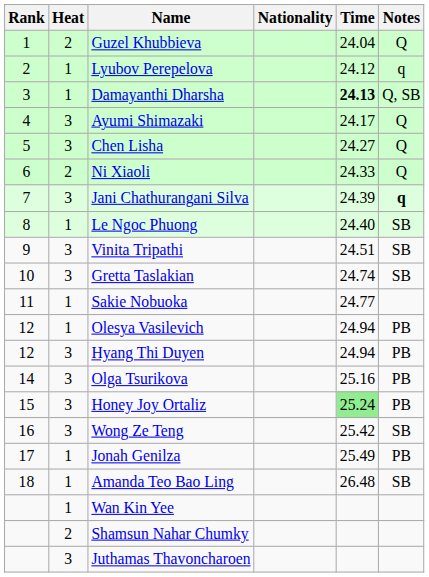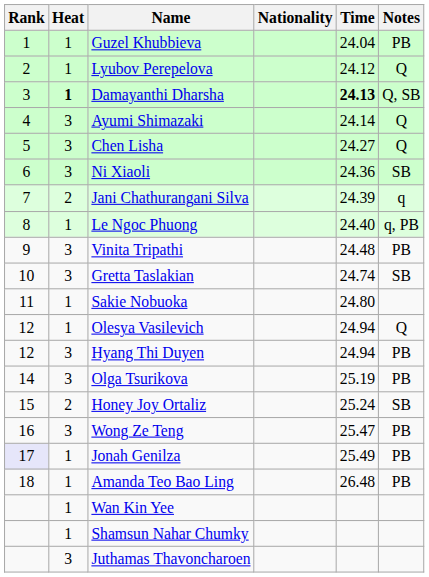 <table class="wikitable sortable" style="text-align:center; font-size:95%">
 <tr>
 <th>Rank</th>
 <th>Heat</th>
 <th>Name</th>
 <th>Nationality</th>
 <th>Time</th>
 <th>Notes</th>
 </tr>
 <tr bgcolor=ccffcc>
 <td>1</td>
-<td>2</td>
+<td>1</td>
 <td align=left><a href='#'>Guzel Khubbieva</a></td>
 <td align=left></td>
 <td>24.04</td>
-<td>Q</td>
+<td>PB</td>
 </tr>
 <tr bgcolor=ccffcc>
 <td>2</td>
 <td>1</td>
 <td align=left><a href='#'>Lyubov Perepelova</a></td>
 <td align=left></td>
 <td>24.12</td>
-<td>q</td>
+<td>Q</td>
 </tr>
 <tr bgcolor=ccffcc>
 <td>3</td>
-<td>1</td>
+<td><strong>1</strong></td>
 <td align=left><a href='#'>Damayanthi Dharsha</a></td>
 <td align=left></td>
 <td><strong>24.13</strong></td>
 <td>Q, SB</td>
 </tr>
 <tr bgcolor=ccffcc>
 <td>4</td>
 <td>3</td>
 <td align=left><a href='#'>Ayumi Shimazaki</a></td>
 <td align=left></td>
-<td>24.17</td>
+<td>24.14</td>
 <td>Q</td>
 </tr>
 <tr bgcolor=ccffcc>
 <td>5</td>
 <td>3</td>
 <td align=left><a href='#'>Chen Lisha</a></td>
 <td align=left></td>
 <td>24.27</td>
 <td>Q</td>
 </tr>
 <tr bgcolor=ccffcc>
 <td>6</td>
-<td>2</td>
+<td>3</td>
 <td align=left><a href='#'>Ni Xiaoli</a></td>
 <td align=left></td>
-<td>24.33</td>
-<td>Q</td>
+<td>24.36</td>
+<td>SB</td>
 </tr>
 <tr bgcolor=ddffdd>
 <td>7</td>
-<td>3</td>
+<td>2</td>
 <td align=left><a href='#'>Jani Chathurangani Silva</a></td>
 <td align=left></td>
 <td>24.39</td>
-<td><strong>q</strong></td>
+<td>q</td>
 </tr>
 <tr bgcolor=ddffdd>
 <td>8</td>
 <td>1</td>
 <td align=left><a href='#'>Le Ngoc Phuong</a></td>
 <td align=left></td>
 <td>24.40</td>
-<td>SB</td>
+<td>q, PB</td>
 </tr>
 <tr>
 <td>9</td>
 <td>3</td>
 <td align=left><a href='#'>Vinita Tripathi</a></td>
 <td align=left></td>
-<td>24.51</td>
-<td>SB</td>
+<td>24.48</td>
+<td>PB</td>
 </tr>
 <tr>
 <td>10</td>
 <td>3</td>
 <td align=left><a href='#'>Gretta Taslakian</a></td>
 <td align=left></td>
 <td>24.74</td>
 <td>SB</td>
 </tr>
 <tr>
 <td>11</td>
 <td>1</td>
 <td align=left><a href='#'>Sakie Nobuoka</a></td>
 <td align=left></td>
-<td>24.77</td>
+<td>24.80</td>
 <td></td>
 </tr>
 <tr>
 <td>12</td>
 <td>1</td>
 <td align=left><a href='#'>Olesya Vasilevich</a></td>
 <td align=left></td>
 <td>24.94</td>
-<td>PB</td>
+<td>Q</td>
 </tr>
 <tr>
 <td>12</td>
 <td>3</td>
 <td align=left><a href='#'>Hyang Thi Duyen</a></td>
 <td align=left></td>
 <td>24.94</td>
 <td>PB</td>
 </tr>
 <tr>
 <td>14</td>
 <td>3</td>
 <td align=left><a href='#'>Olga Tsurikova</a></td>
 <td align=left></td>
-<td>25.16</td>
+<td>25.19</td>
 <td>PB</td>
 </tr>
 <tr>
 <td>15</td>
-<td>3</td>
+<td>2</td>
 <td align=left><a href='#'>Honey Joy Ortaliz</a></td>
 <td align=left></td>
-<td style="background: lightgreen;">25.24</td>
-<td>PB</td>
+<td>25.24</td>
+<td>SB</td>
 </tr>
 <tr>
 <td>16</td>
 <td>3</td>
 <td align=left><a href='#'>Wong Ze Teng</a></td>
 <td align=left></td>
-<td>25.42</td>
-<td>SB</td>
+<td>25.47</td>
+<td>PB</td>
 </tr>
 <tr>
-<td>17</td>
+<td style="background: lavender;">17</td>
 <td>1</td>
 <td align=left><a href='#'>Jonah Genilza</a></td>
 <td align=left></td>
 <td>25.49</td>
 <td>PB</td>
 </tr>
 <tr>
 <td>18</td>
 <td>1</td>
 <td align=left><a href='#'>Amanda Teo Bao Ling</a></td>
 <td align=left></td>
 <td>26.48</td>
-<td>SB</td>
+<td>PB</td>
 </tr>
 <tr>
 <td></td>
 <td>1</td>
 <td align=left><a href='#'>Wan Kin Yee</a></td>
 <td align=left></td>
 <td></td>
 <td></td>
 </tr>
 <tr>
 <td></td>
-<td>2</td>
+<td>1</td>
 <td align=left><a href='#'>Shamsun Nahar Chumky</a></td>
 <td align=left></td>
 <td></td>
 <td></td>
 </tr>
 <tr>
 <td></td>
 <td>3</td>
 <td align=left><a href='#'>Juthamas Thavoncharoen</a></td>
 <td align=left></td>
 <td></td>
 <td></td>
 </tr>
 </table>
